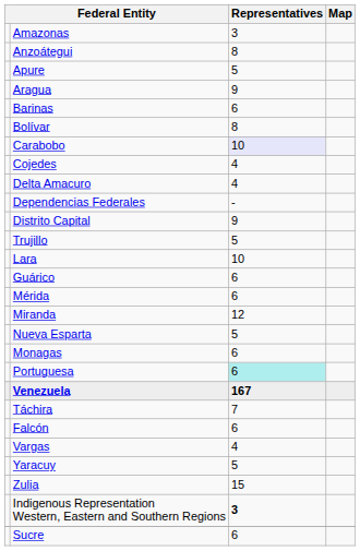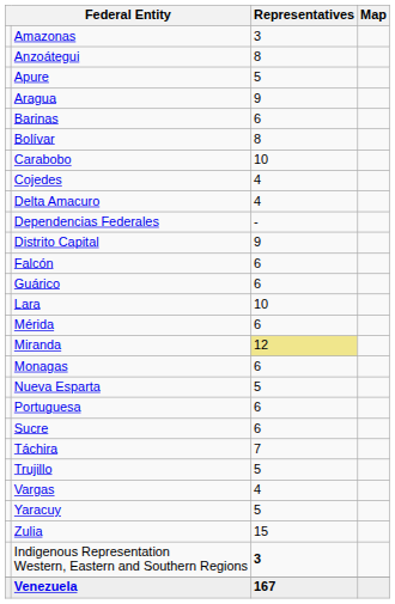 <table class="wikitable sortable">
 <tr>
 <th colspan="2">Federal Entity</th>
 <th>Representatives</th>
 <th>Map</th>
 </tr>
 <tr>
 <td align=left></td>
 <td><a href='#'>Amazonas</a></td>
 <td>3</td>
 <td></td>
 </tr>
 <tr>
 <td align=left></td>
 <td><a href='#'>Anzoátegui</a></td>
 <td>8</td>
 <td></td>
 </tr>
 <tr>
 <td align=left></td>
 <td><a href='#'>Apure</a></td>
 <td>5</td>
 <td></td>
 </tr>
 <tr>
 <td align=left></td>
 <td><a href='#'>Aragua</a></td>
 <td>9</td>
 <td></td>
 </tr>
 <tr>
 <td align=left></td>
 <td><a href='#'>Barinas</a></td>
 <td>6</td>
 <td></td>
 </tr>
 <tr>
 <td align=left></td>
 <td><a href='#'>Bolívar</a></td>
 <td>8</td>
 <td></td>
 </tr>
 <tr>
 <td align=left></td>
 <td><a href='#'>Carabobo</a></td>
-<td style="background: lavender;">10</td>
+<td>10</td>
 <td></td>
 </tr>
 <tr>
 <td align=left></td>
 <td><a href='#'>Cojedes</a></td>
 <td>4</td>
 <td></td>
 </tr>
 <tr>
 <td align=left></td>
 <td><a href='#'>Delta Amacuro</a></td>
 <td>4</td>
 <td></td>
 </tr>
 <tr>
 <td align=left></td>
 <td><a href='#'>Dependencias Federales</a></td>
 <td>-</td>
 <td></td>
 </tr>
 <tr>
 <td align=left></td>
 <td><a href='#'>Distrito Capital</a></td>
 <td>9</td>
 <td></td>
 </tr>
 <tr>
 <td align=left></td>
-<td><a href='#'>Trujillo</a></td>
-<td>5</td>
+<td><a href='#'>Falcón</a></td>
+<td>6</td>
+<td></td>
+</tr>
+<tr>
+<td align=left></td>
+<td><a href='#'>Guárico</a></td>
+<td>6</td>
 <td></td>
 </tr>
 <tr>
 <td align=left></td>
 <td><a href='#'>Lara</a></td>
 <td>10</td>
-<td></td>
-</tr>
-<tr>
-<td align=left></td>
-<td><a href='#'>Guárico</a></td>
-<td>6</td>
 <td></td>
 </tr>
 <tr>
 <td align=left></td>
 <td><a href='#'>Mérida</a></td>
 <td>6</td>
 <td></td>
 </tr>
 <tr>
 <td align=left></td>
 <td><a href='#'>Miranda</a></td>
-<td>12</td>
+<td style="background: khaki;">12</td>
+<td></td>
+</tr>
+<tr>
+<td align=left></td>
+<td><a href='#'>Monagas</a></td>
+<td>6</td>
 <td></td>
 </tr>
 <tr>
 <td align=left></td>
 <td><a href='#'>Nueva Esparta</a></td>
 <td>5</td>
 <td></td>
 </tr>
 <tr>
 <td align=left></td>
-<td><a href='#'>Monagas</a></td>
+<td><a href='#'>Portuguesa</a></td>
 <td>6</td>
 <td></td>
 </tr>
 <tr>
 <td align=left></td>
-<td><a href='#'>Portuguesa</a></td>
-<td style="background: paleturquoise;">6</td>
-<td></td>
-</tr>
-<tr bgcolor=#eeeeee>
-<td align=left></td>
-<td><strong><a href='#'>Venezuela</a></strong></td>
-<td><strong>167</strong></td>
+<td><a href='#'>Sucre</a></td>
+<td>6</td>
 <td></td>
 </tr>
 <tr>
 <td align=left></td>
 <td><a href='#'>Táchira</a></td>
 <td>7</td>
 <td></td>
 </tr>
 <tr>
 <td align=left></td>
-<td><a href='#'>Falcón</a></td>
-<td>6</td>
+<td><a href='#'>Trujillo</a></td>
+<td>5</td>
 <td></td>
 </tr>
 <tr>
 <td align=left></td>
 <td><a href='#'>Vargas</a></td>
 <td>4</td>
 <td></td>
 </tr>
 <tr>
 <td align=left></td>
 <td><a href='#'>Yaracuy</a></td>
 <td>5</td>
 <td></td>
 </tr>
 <tr>
 <td align=left></td>
 <td><a href='#'>Zulia</a></td>
 <td>15</td>
 <td></td>
 </tr>
 <tr>
 <td align=left></td>
 <td>Indigenous Representation<br>Western, Eastern and Southern Regions</td>
 <td><strong>3</strong></td>
 <td></td>
 </tr>
 <tr>
 </tr>
-<tr>
+<tr bgcolor=#eeeeee>
 <td align=left></td>
-<td><a href='#'>Sucre</a></td>
-<td>6</td>
+<td><strong><a href='#'>Venezuela</a></strong></td>
+<td><strong>167</strong></td>
 <td></td>
 </tr>
 </table>
